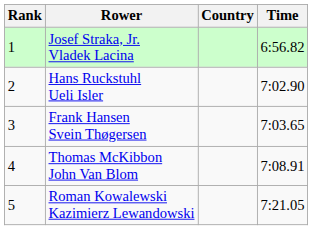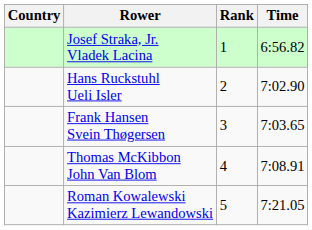 <table class="wikitable sortable" style="text-align:middle">
 <tr>
+<th>Country</th>
+<th>Rower</th>
 <th>Rank</th>
-<th>Rower</th>
-<th>Country</th>
 <th>Time</th>
 </tr>
 <tr bgcolor=ccffcc>
+<td></td>
+<td><a href='#'>Josef Straka, Jr.</a><br><a href='#'>Vladek Lacina</a></td>
 <td>1</td>
-<td><a href='#'>Josef Straka, Jr.</a><br><a href='#'>Vladek Lacina</a></td>
-<td></td>
 <td>6:56.82</td>
 </tr>
 <tr>
+<td></td>
+<td><a href='#'>Hans Ruckstuhl</a><br><a href='#'>Ueli Isler</a></td>
 <td>2</td>
-<td><a href='#'>Hans Ruckstuhl</a><br><a href='#'>Ueli Isler</a></td>
-<td></td>
 <td>7:02.90</td>
 </tr>
 <tr>
+<td></td>
+<td><a href='#'>Frank Hansen</a><br><a href='#'>Svein Thøgersen</a></td>
 <td>3</td>
-<td><a href='#'>Frank Hansen</a><br><a href='#'>Svein Thøgersen</a></td>
-<td></td>
 <td>7:03.65</td>
 </tr>
 <tr>
+<td></td>
+<td><a href='#'>Thomas McKibbon</a><br><a href='#'>John Van Blom</a></td>
 <td>4</td>
-<td><a href='#'>Thomas McKibbon</a><br><a href='#'>John Van Blom</a></td>
-<td></td>
 <td>7:08.91</td>
 </tr>
 <tr>
+<td></td>
+<td><a href='#'>Roman Kowalewski</a><br><a href='#'>Kazimierz Lewandowski</a></td>
 <td>5</td>
-<td><a href='#'>Roman Kowalewski</a><br><a href='#'>Kazimierz Lewandowski</a></td>
-<td></td>
 <td>7:21.05</td>
 </tr>
 </table>
